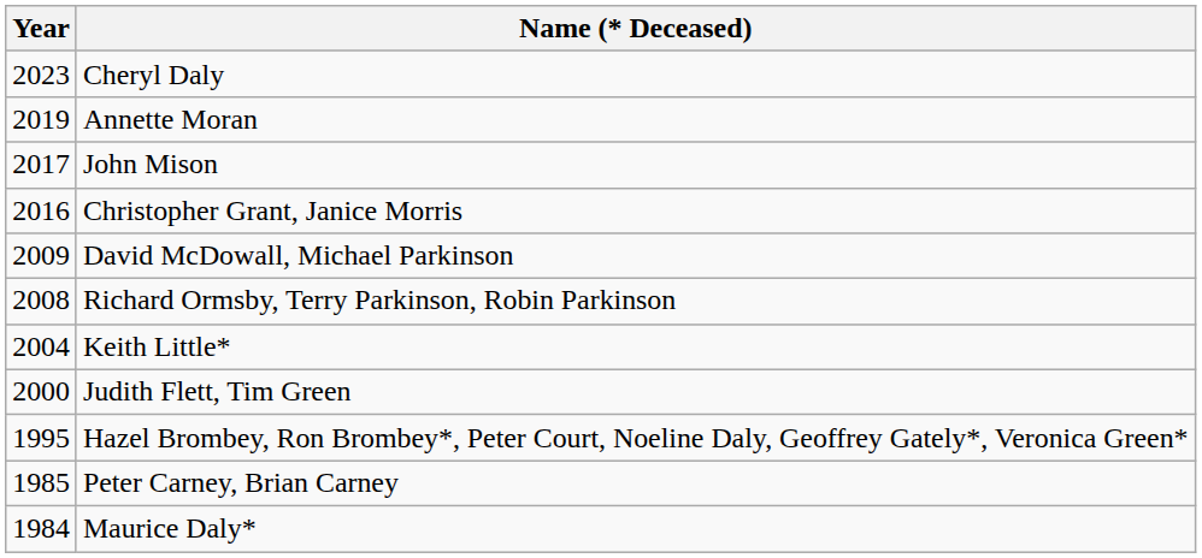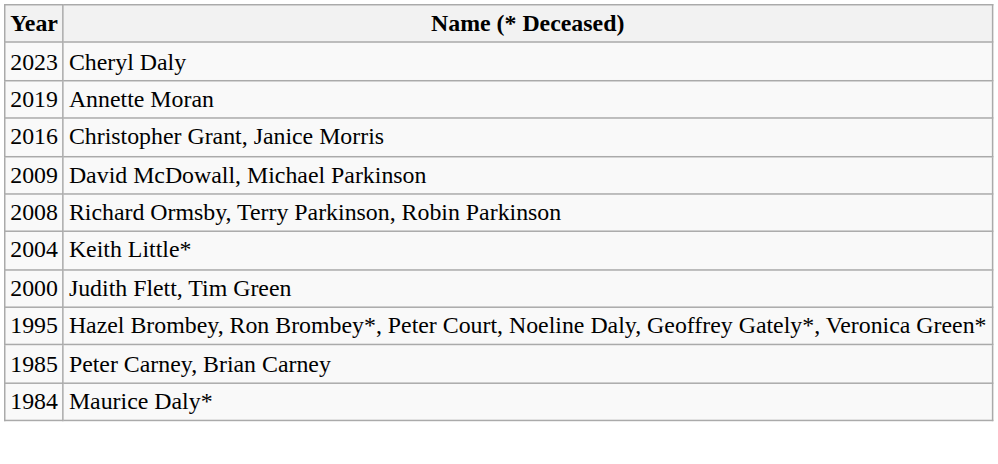 <table class="wikitable">
 <tr>
 <th>Year</th>
 <th>Name (* Deceased)</th>
 </tr>
 <tr>
 <td>2023</td>
 <td>Cheryl Daly</td>
 </tr>
 <tr>
 <td>2019</td>
 <td>Annette Moran</td>
-</tr>
-<tr>
-<td>2017</td>
-<td>John Mison</td>
 </tr>
 <tr>
 <td>2016</td>
 <td>Christopher Grant, Janice Morris</td>
 </tr>
 <tr>
 <td>2009</td>
 <td>David McDowall, Michael Parkinson</td>
 </tr>
 <tr>
 <td>2008</td>
 <td>Richard Ormsby, Terry Parkinson, Robin Parkinson</td>
 </tr>
 <tr>
 <td>2004</td>
 <td>Keith Little*</td>
 </tr>
 <tr>
 <td>2000</td>
 <td>Judith Flett, Tim Green</td>
 </tr>
 <tr>
 <td>1995</td>
 <td>Hazel Brombey, Ron Brombey*, Peter Court, Noeline Daly, Geoffrey Gately*, Veronica Green*</td>
 </tr>
 <tr>
 <td>1985</td>
 <td>Peter Carney, Brian Carney</td>
 </tr>
 <tr>
 <td>1984</td>
 <td>Maurice Daly*</td>
 </tr>
 </table>
